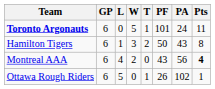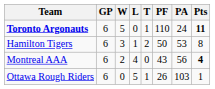 <table class="wikitable">
 <tr>
 <th>Team</th>
 <th>GP</th>
+<th>W</th>
 <th>L</th>
-<th>W</th>
 <th>T</th>
 <th>PF</th>
 <th>PA</th>
 <th>Pts</th>
 </tr>
 <tr align="center">
 <td align="left"><strong><a href='#'>Toronto Argonauts</a></strong></td>
 <td>6</td>
+<td>5</td>
 <td>0</td>
-<td>5</td>
 <td>1</td>
-<td>101</td>
+<td>110</td>
 <td>24</td>
-<td>11</td>
+<td><strong>11</strong></td>
 </tr>
 <tr align="center">
 <td align="left"><a href='#'>Hamilton Tigers</a></td>
 <td>6</td>
+<td>3</td>
 <td>1</td>
-<td>3</td>
 <td>2</td>
 <td>50</td>
-<td>43</td>
+<td>53</td>
 <td>8</td>
 </tr>
 <tr align="center">
 <td align="left"><a href='#'>Montreal AAA</a></td>
 <td>6</td>
+<td>2</td>
 <td>4</td>
-<td>2</td>
 <td>0</td>
 <td>43</td>
 <td>56</td>
 <td><strong>4</strong></td>
 </tr>
 <tr align="center">
 <td align="left"><a href='#'>Ottawa Rough Riders</a></td>
 <td>6</td>
+<td>0</td>
 <td>5</td>
-<td>0</td>
 <td>1</td>
 <td>26</td>
-<td>102</td>
+<td>103</td>
 <td>1</td>
 </tr>
 </table>
